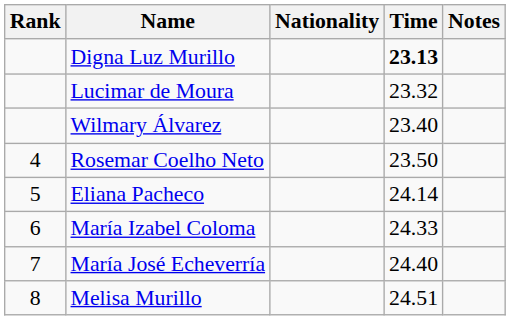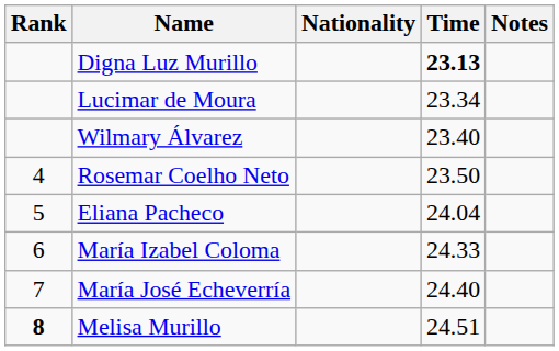 <table class="wikitable sortable" style="text-align:center">
 <tr>
 <th>Rank</th>
 <th>Name</th>
 <th>Nationality</th>
 <th>Time</th>
 <th>Notes</th>
 </tr>
 <tr>
 <td></td>
 <td align=left><a href='#'>Digna Luz Murillo</a></td>
 <td align=left></td>
 <td><strong>23.13</strong></td>
 <td></td>
 </tr>
 <tr>
 <td></td>
 <td align=left><a href='#'>Lucimar de Moura</a></td>
 <td align=left></td>
-<td>23.32</td>
+<td>23.34</td>
 <td></td>
 </tr>
 <tr>
 <td></td>
 <td align=left><a href='#'>Wilmary Álvarez</a></td>
 <td align=left></td>
 <td>23.40</td>
 <td></td>
 </tr>
 <tr>
 <td>4</td>
 <td align=left><a href='#'>Rosemar Coelho Neto</a></td>
 <td align=left></td>
 <td>23.50</td>
 <td></td>
 </tr>
 <tr>
 <td>5</td>
 <td align=left><a href='#'>Eliana Pacheco</a></td>
 <td align=left></td>
-<td>24.14</td>
+<td>24.04</td>
 <td></td>
 </tr>
 <tr>
 <td>6</td>
 <td align=left><a href='#'>María Izabel Coloma</a></td>
 <td align=left></td>
 <td>24.33</td>
 <td></td>
 </tr>
 <tr>
 <td>7</td>
 <td align=left><a href='#'>María José Echeverría</a></td>
 <td align=left></td>
 <td>24.40</td>
 <td></td>
 </tr>
 <tr>
-<td>8</td>
+<td><strong>8</strong></td>
 <td align=left><a href='#'>Melisa Murillo</a></td>
 <td align=left></td>
 <td>24.51</td>
 <td></td>
 </tr>
 </table>
